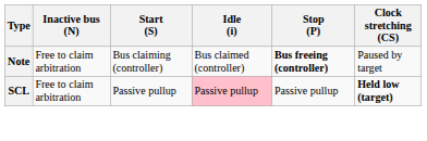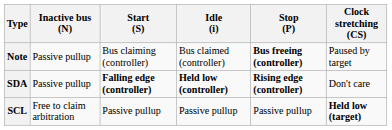 <table class="wikitable">
 <tr>
 <th>Type</th>
 <th>Inactive bus<br>(N)</th>
 <th>Start<br>(S)</th>
 <th>Idle<br>(i)</th>
 <th>Stop<br>(P)</th>
 <th>Clock stretching<br>(CS)</th>
 </tr>
 <tr>
 <th>Note</th>
-<td>Free to claim arbitration</td>
+<td>Passive pullup</td>
 <td>Bus claiming (controller)</td>
 <td>Bus claimed (controller)</td>
 <td><strong>Bus freeing (controller)</strong></td>
 <td>Paused by target</td>
 </tr>
 <tr>
+<th>SDA</th>
+<td>Passive pullup</td>
+<td><strong>Falling edge (controller)</strong></td>
+<td><strong>Held low (controller)</strong></td>
+<td><strong>Rising edge (controller)</strong></td>
+<td>Don't care</td>
+</tr>
+<tr>
 <th>SCL</th>
 <td>Free to claim arbitration</td>
 <td>Passive pullup</td>
-<td style="background: pink;">Passive pullup</td>
+<td>Passive pullup</td>
 <td>Passive pullup</td>
 <td><strong>Held low (target)</strong></td>
 </tr>
 </table>
